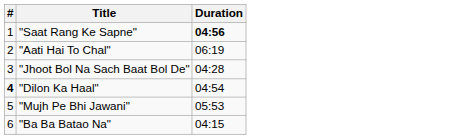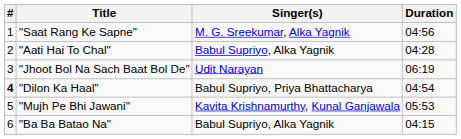 <table class="wikitable">
 <tr>
 <th>#</th>
 <th>Title</th>
+<th>Singer(s)</th>
 <th>Duration</th>
 </tr>
 <tr>
 <td>1</td>
 <td>"Saat Rang Ke Sapne"</td>
-<td><strong>04:56</strong></td>
+<td><a href='#'>M. G. Sreekumar</a>, <a href='#'>Alka Yagnik</a></td>
+<td>04:56</td>
 </tr>
 <tr>
 <td>2</td>
 <td>"Aati Hai To Chal"</td>
-<td>06:19</td>
+<td><a href='#'>Babul Supriyo</a>, Alka Yagnik</td>
+<td>04:28</td>
 </tr>
 <tr>
 <td>3</td>
 <td>"Jhoot Bol Na Sach Baat Bol De"</td>
-<td>04:28</td>
+<td><a href='#'>Udit Narayan</a></td>
+<td>06:19</td>
 </tr>
 <tr>
 <td><strong>4</strong></td>
 <td>"Dilon Ka Haal"</td>
+<td>Babul Supriyo, Priya Bhattacharya</td>
 <td>04:54</td>
 </tr>
 <tr>
 <td>5</td>
 <td>"Mujh Pe Bhi Jawani"</td>
+<td><a href='#'>Kavita Krishnamurthy</a>, <a href='#'>Kunal Ganjawala</a></td>
 <td>05:53</td>
 </tr>
 <tr>
 <td>6</td>
 <td>"Ba Ba Batao Na"</td>
+<td>Babul Supriyo, Alka Yagnik</td>
 <td>04:15</td>
 </tr>
 </table>
